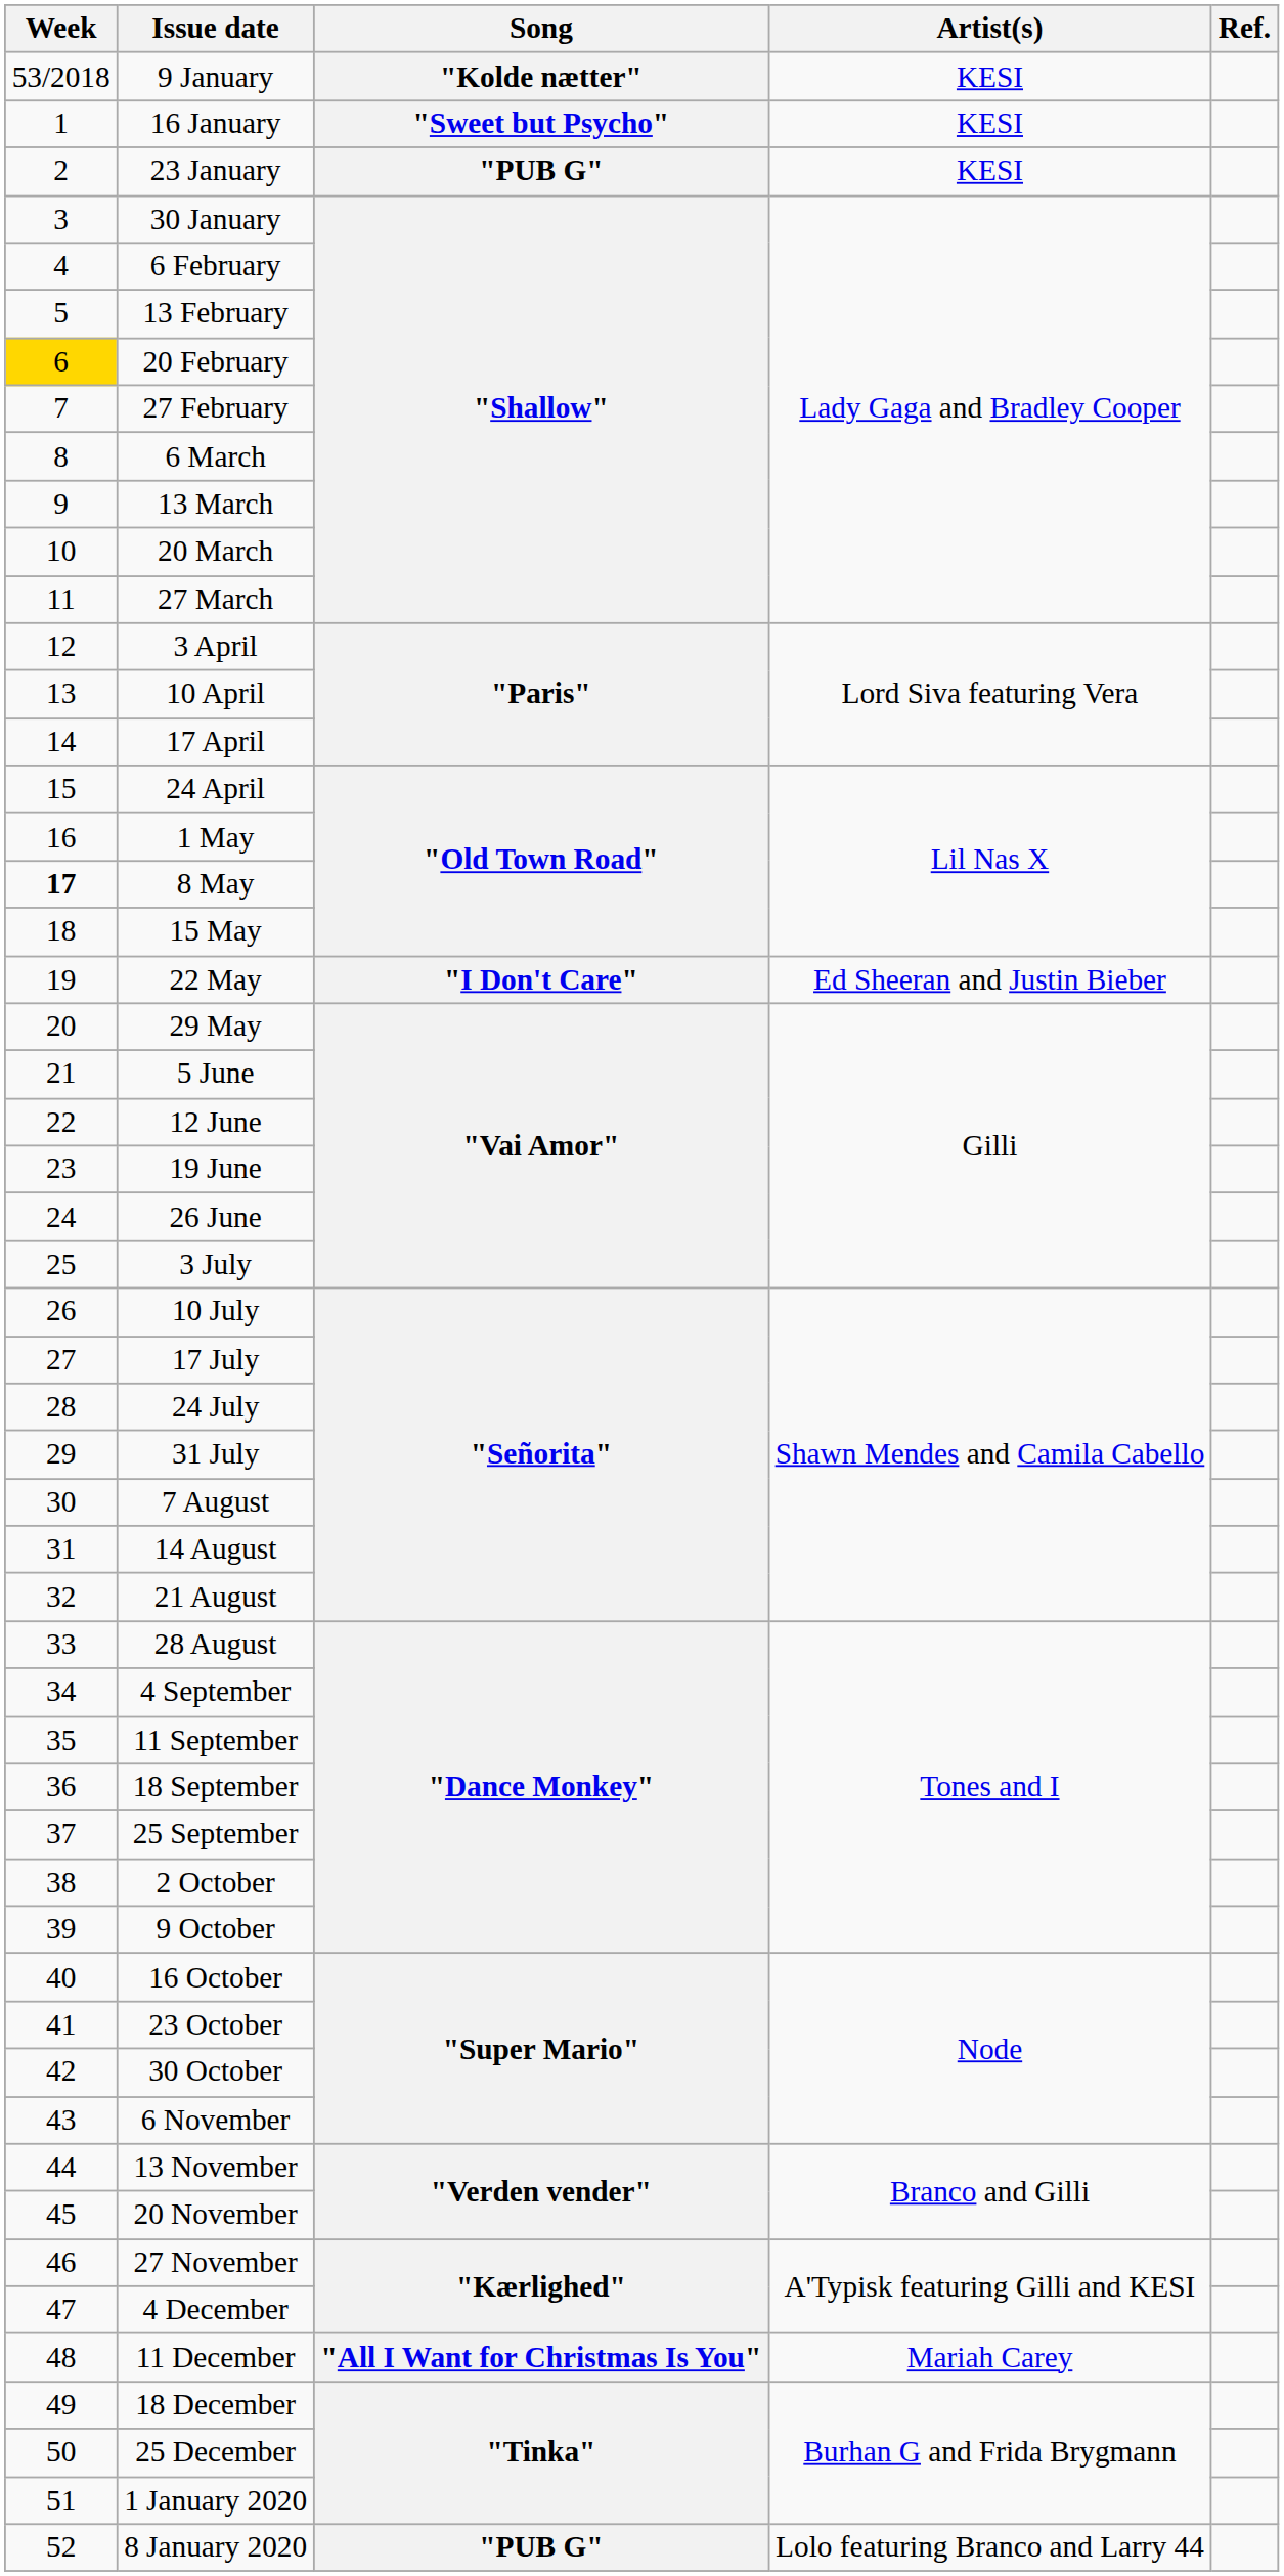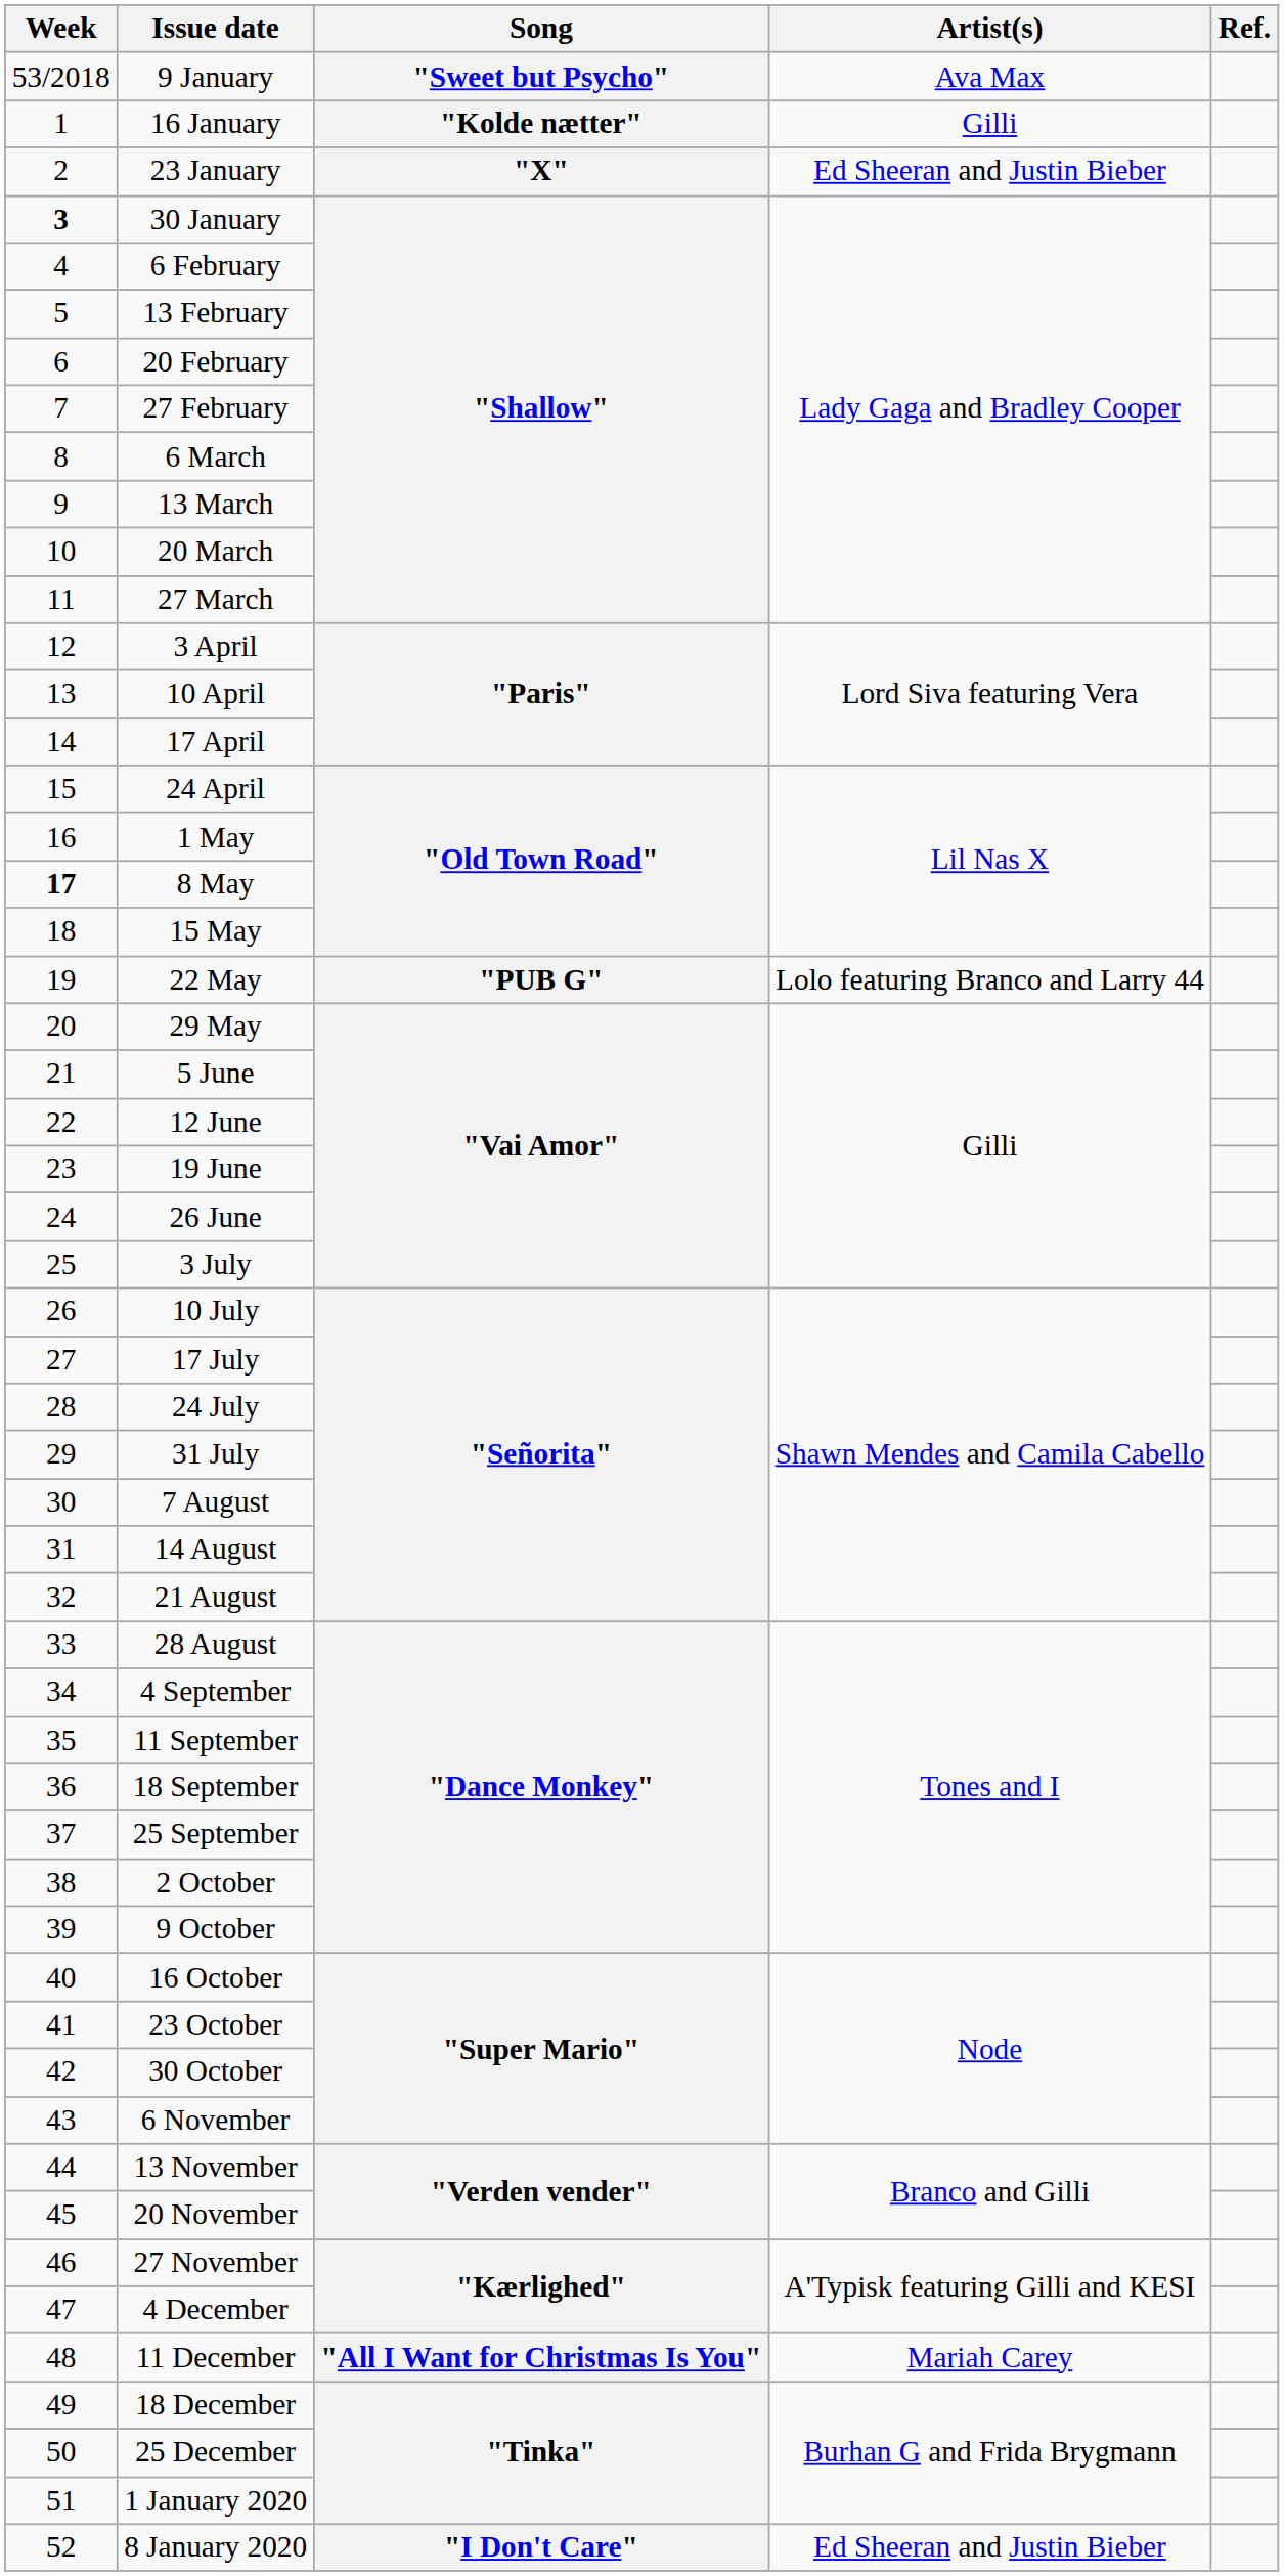 <table class="wikitable plainrowheaders" style="text-align: center;">
 <tr>
 <th scope="col">Week</th>
 <th scope="col">Issue date</th>
 <th scope="col">Song</th>
 <th scope="col">Artist(s)</th>
 <th scope="col">Ref.</th>
 </tr>
 <tr>
 <td>53/2018</td>
 <td>9 January</td>
-<th scope="row">"Kolde nætter"</th>
-<td><a href='#'>KESI</a></td>
+<th scope="row">"<a href='#'>Sweet but Psycho</a>"</th>
+<td><a href='#'>Ava Max</a></td>
 <td></td>
 </tr>
 <tr>
 <td>1</td>
 <td>16 January</td>
-<th scope="row">"<a href='#'>Sweet but Psycho</a>"</th>
-<td><a href='#'>KESI</a></td>
+<th scope="row">"Kolde nætter"</th>
+<td><a href='#'>Gilli</a></td>
 <td></td>
 </tr>
 <tr>
 <td>2</td>
 <td>23 January</td>
-<th scope="row">"PUB G"</th>
-<td><a href='#'>KESI</a></td>
+<th scope="row">"X"</th>
+<td><a href='#'>Ed Sheeran</a> and <a href='#'>Justin Bieber</a></td>
 <td></td>
 </tr>
 <tr>
-<td>3</td>
+<td><strong>3</strong></td>
 <td>30 January</td>
 <th scope="row" rowspan="9">"<a href='#'>Shallow</a>"</th>
 <td rowspan="9"><a href='#'>Lady Gaga</a> and <a href='#'>Bradley Cooper</a></td>
 <td></td>
 </tr>
 <tr>
 <td>4</td>
 <td>6 February</td>
 <td></td>
 </tr>
 <tr>
 <td>5</td>
 <td>13 February</td>
 <td></td>
 </tr>
 <tr>
-<td style="background: gold;">6</td>
+<td>6</td>
 <td>20 February</td>
 <td></td>
 </tr>
 <tr>
 <td>7</td>
 <td>27 February</td>
 <td></td>
 </tr>
 <tr>
 <td>8</td>
 <td>6 March</td>
 <td></td>
 </tr>
 <tr>
 <td>9</td>
 <td>13 March</td>
 <td></td>
 </tr>
 <tr>
 <td>10</td>
 <td>20 March</td>
 <td></td>
 </tr>
 <tr>
 <td>11</td>
 <td>27 March</td>
 <td></td>
 </tr>
 <tr>
 <td>12</td>
 <td>3 April</td>
 <th scope="row" rowspan="3">"Paris"</th>
 <td rowspan="3">Lord Siva featuring Vera</td>
 <td></td>
 </tr>
 <tr>
 <td>13</td>
 <td>10 April</td>
 <td></td>
 </tr>
 <tr>
 <td>14</td>
 <td>17 April</td>
 <td></td>
 </tr>
 <tr>
 <td>15</td>
 <td>24 April</td>
 <th scope="row" rowspan="4">"<a href='#'>Old Town Road</a>"</th>
 <td rowspan="4"><a href='#'>Lil Nas X</a></td>
 <td></td>
 </tr>
 <tr>
 <td>16</td>
 <td>1 May</td>
 <td></td>
 </tr>
 <tr>
 <td><strong>17</strong></td>
 <td>8 May</td>
 <td></td>
 </tr>
 <tr>
 <td>18</td>
 <td>15 May</td>
 <td></td>
 </tr>
 <tr>
 <td>19</td>
 <td>22 May</td>
-<th scope="row">"<a href='#'>I Don't Care</a>"</th>
-<td><a href='#'>Ed Sheeran</a> and <a href='#'>Justin Bieber</a></td>
+<th scope="row">"PUB G"</th>
+<td>Lolo featuring Branco and Larry 44</td>
 <td></td>
 </tr>
 <tr>
 <td>20</td>
 <td>29 May</td>
 <th scope="row" rowspan="6">"Vai Amor"</th>
 <td rowspan="6">Gilli</td>
 <td></td>
 </tr>
 <tr>
 <td>21</td>
 <td>5 June</td>
 <td></td>
 </tr>
 <tr>
 <td>22</td>
 <td>12 June</td>
 <td></td>
 </tr>
 <tr>
 <td>23</td>
 <td>19 June</td>
 <td></td>
 </tr>
 <tr>
 <td>24</td>
 <td>26 June</td>
 <td></td>
 </tr>
 <tr>
 <td>25</td>
 <td>3 July</td>
 <td></td>
 </tr>
 <tr>
 <td>26</td>
 <td>10 July</td>
 <th scope="row" rowspan="7">"<a href='#'>Señorita</a>"</th>
 <td rowspan="7"><a href='#'>Shawn Mendes</a> and <a href='#'>Camila Cabello</a></td>
 <td></td>
 </tr>
 <tr>
 <td>27</td>
 <td>17 July</td>
 <td></td>
 </tr>
 <tr>
 <td>28</td>
 <td>24 July</td>
 <td></td>
 </tr>
 <tr>
 <td>29</td>
 <td>31 July</td>
 <td></td>
 </tr>
 <tr>
 <td>30</td>
 <td>7 August</td>
 <td></td>
 </tr>
 <tr>
 <td>31</td>
 <td>14 August</td>
 <td></td>
 </tr>
 <tr>
 <td>32</td>
 <td>21 August</td>
 <td></td>
 </tr>
 <tr>
 <td>33</td>
 <td>28 August</td>
 <th scope="row" rowspan="7">"<a href='#'>Dance Monkey</a>"</th>
 <td rowspan="7"><a href='#'>Tones and I</a></td>
 <td></td>
 </tr>
 <tr>
 <td>34</td>
 <td>4 September</td>
 <td></td>
 </tr>
 <tr>
 <td>35</td>
 <td>11 September</td>
 <td></td>
 </tr>
 <tr>
 <td>36</td>
 <td>18 September</td>
 <td></td>
 </tr>
 <tr>
 <td>37</td>
 <td>25 September</td>
 <td></td>
 </tr>
 <tr>
 <td>38</td>
 <td>2 October</td>
 <td></td>
 </tr>
 <tr>
 <td>39</td>
 <td>9 October</td>
 <td></td>
 </tr>
 <tr>
 <td>40</td>
 <td>16 October</td>
 <th scope="row" rowspan="4">"Super Mario"</th>
 <td rowspan="4"><a href='#'>Node</a></td>
 <td></td>
 </tr>
 <tr>
 <td>41</td>
 <td>23 October</td>
 <td></td>
 </tr>
 <tr>
 <td>42</td>
 <td>30 October</td>
 <td></td>
 </tr>
 <tr>
 <td>43</td>
 <td>6 November</td>
 <td></td>
 </tr>
 <tr>
 <td>44</td>
 <td>13 November</td>
 <th scope="row" rowspan="2">"Verden vender"</th>
 <td rowspan="2"><a href='#'>Branco</a> and Gilli</td>
 <td></td>
 </tr>
 <tr>
 <td>45</td>
 <td>20 November</td>
 <td></td>
 </tr>
 <tr>
 <td>46</td>
 <td>27 November</td>
 <th scope="row" rowspan="2">"Kærlighed"</th>
 <td rowspan="2">A'Typisk featuring Gilli and KESI</td>
 <td></td>
 </tr>
 <tr>
 <td>47</td>
 <td>4 December</td>
 <td></td>
 </tr>
 <tr>
 <td>48</td>
 <td>11 December</td>
 <th scope="row">"<a href='#'>All I Want for Christmas Is You</a>"</th>
 <td><a href='#'>Mariah Carey</a></td>
 <td></td>
 </tr>
 <tr>
 <td>49</td>
 <td>18 December</td>
 <th scope="row" rowspan="3">"Tinka"</th>
 <td rowspan="3"><a href='#'>Burhan G</a> and Frida Brygmann</td>
 <td></td>
 </tr>
 <tr>
 <td>50</td>
 <td>25 December</td>
 <td></td>
 </tr>
 <tr>
 <td>51</td>
 <td>1 January 2020</td>
 <td></td>
 </tr>
 <tr>
 <td>52</td>
 <td>8 January 2020</td>
-<th scope="row">"PUB G"</th>
-<td>Lolo featuring Branco and Larry 44</td>
+<th scope="row">"<a href='#'>I Don't Care</a>"</th>
+<td><a href='#'>Ed Sheeran</a> and <a href='#'>Justin Bieber</a></td>
 <td></td>
 </tr>
 </table>
